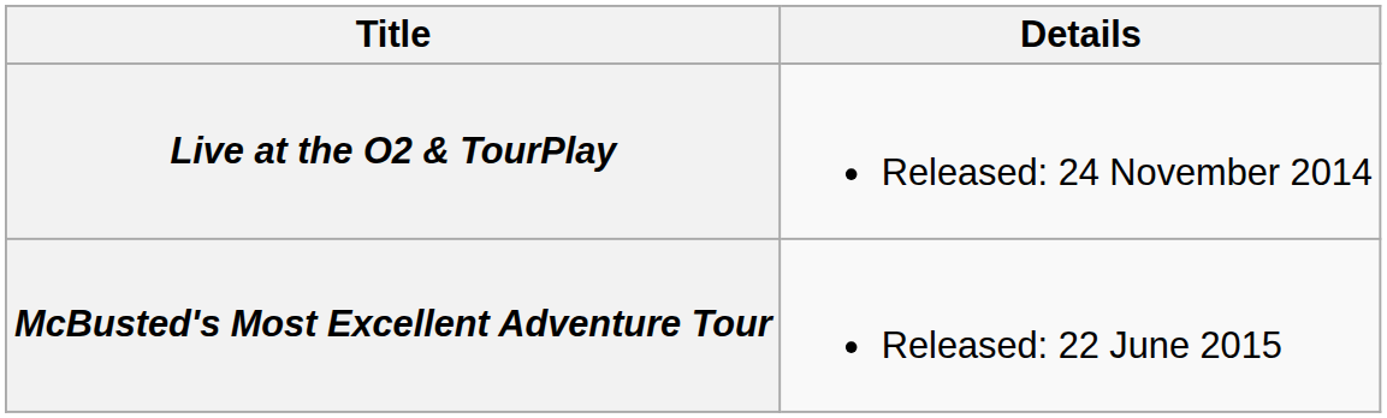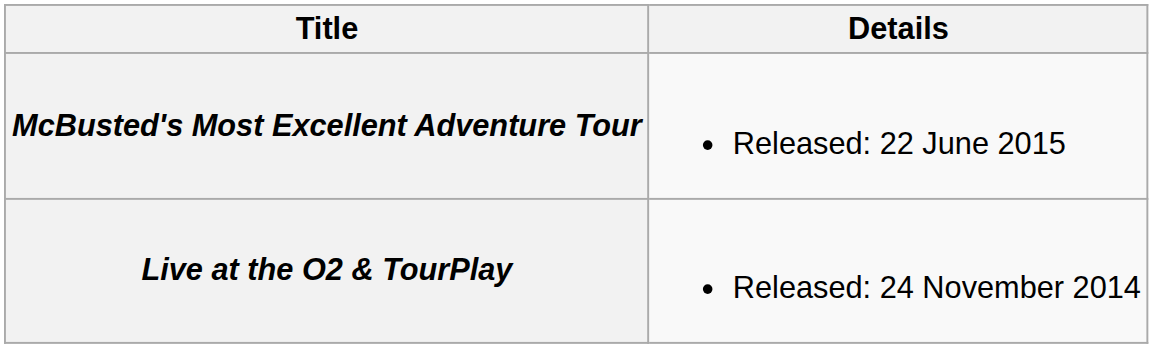 <table class="wikitable plainrowheaders">
 <tr>
 <th scope="col">Title</th>
 <th scope="col">Details</th>
 </tr>
 <tr>
+<th scope="row"><em>McBusted's Most Excellent Adventure Tour</em></th>
+<td><br><ul><li>Released: 22 June 2015</li></ul></td>
+</tr>
+<tr>
 <th scope="row"><em>Live at the O2 & TourPlay</em></th>
 <td><br><ul><li>Released: 24 November 2014</li></ul></td>
 </tr>
-<tr>
-<th scope="row"><em>McBusted's Most Excellent Adventure Tour</em></th>
-<td><br><ul><li>Released: 22 June 2015</li></ul></td>
-</tr>
 </table>
